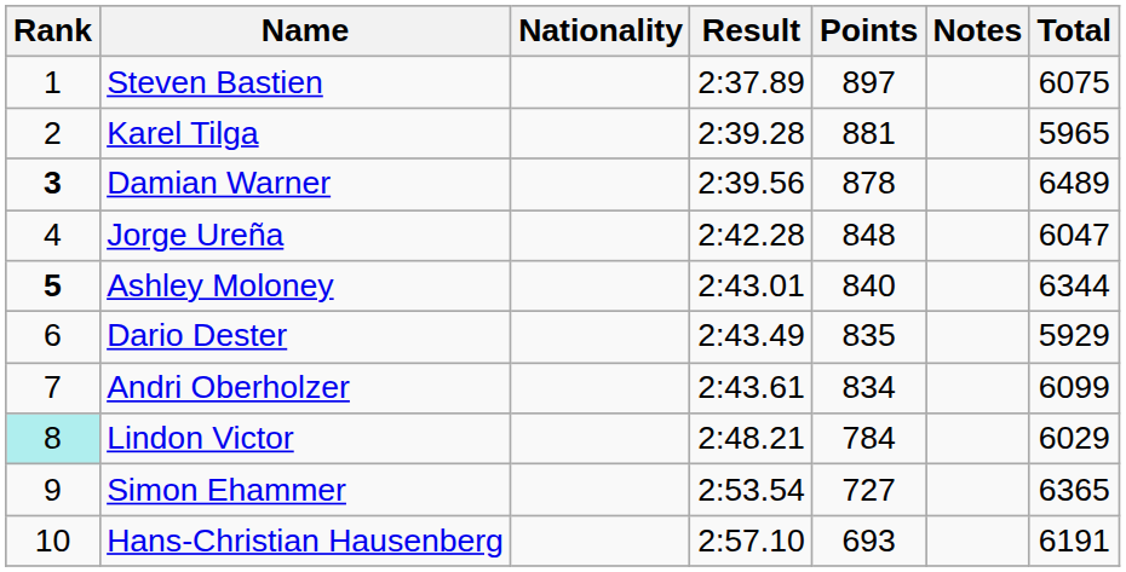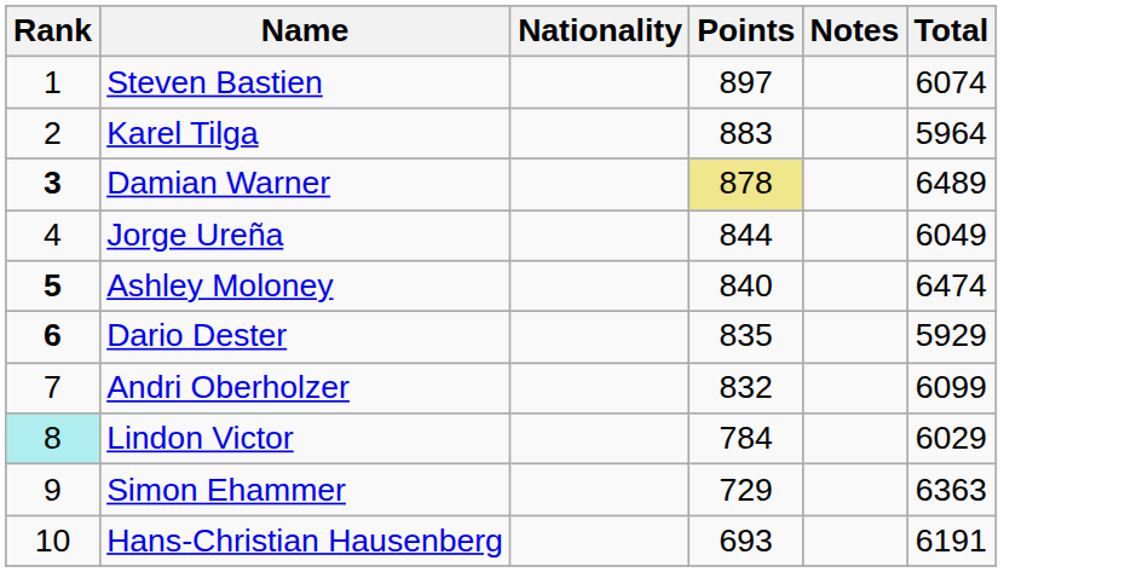 <table class="wikitable sortable" style="text-align:center">
 <tr>
 <th>Rank</th>
 <th>Name</th>
 <th>Nationality</th>
-<th>Result</th>
 <th>Points</th>
 <th>Notes</th>
 <th>Total</th>
 </tr>
 <tr>
 <td>1</td>
 <td align="left"><a href='#'>Steven Bastien</a></td>
 <td align=left></td>
-<td>2:37.89</td>
 <td>897</td>
 <td></td>
-<td>6075</td>
+<td>6074</td>
 </tr>
 <tr>
 <td>2</td>
 <td align="left"><a href='#'>Karel Tilga</a></td>
 <td align=left></td>
-<td>2:39.28</td>
-<td>881</td>
+<td>883</td>
 <td></td>
-<td>5965</td>
+<td>5964</td>
 </tr>
 <tr>
 <td><strong>3</strong></td>
 <td align="left"><a href='#'>Damian Warner</a></td>
 <td align=left></td>
-<td>2:39.56</td>
-<td>878</td>
+<td style="background: khaki;">878</td>
 <td></td>
 <td>6489</td>
 </tr>
 <tr>
 <td>4</td>
 <td align="left"><a href='#'>Jorge Ureña</a></td>
 <td align=left></td>
-<td>2:42.28</td>
-<td>848</td>
+<td>844</td>
 <td></td>
-<td>6047</td>
+<td>6049</td>
 </tr>
 <tr>
 <td><strong>5</strong></td>
 <td align="left"><a href='#'>Ashley Moloney</a></td>
 <td align=left></td>
-<td>2:43.01</td>
 <td>840</td>
 <td></td>
-<td>6344</td>
+<td>6474</td>
 </tr>
 <tr>
-<td>6</td>
+<td><strong>6</strong></td>
 <td align="left"><a href='#'>Dario Dester</a></td>
 <td align=left></td>
-<td>2:43.49</td>
 <td>835</td>
 <td></td>
 <td>5929</td>
 </tr>
 <tr>
 <td>7</td>
 <td align="left"><a href='#'>Andri Oberholzer</a></td>
 <td align=left></td>
-<td>2:43.61</td>
-<td>834</td>
+<td>832</td>
 <td></td>
 <td>6099</td>
 </tr>
 <tr>
 <td style="background: paleturquoise;">8</td>
 <td align="left"><a href='#'>Lindon Victor</a></td>
 <td align=left></td>
-<td>2:48.21</td>
 <td>784</td>
 <td></td>
 <td>6029</td>
 </tr>
 <tr>
 <td>9</td>
 <td align="left"><a href='#'>Simon Ehammer</a></td>
 <td align=left></td>
-<td>2:53.54</td>
-<td>727</td>
+<td>729</td>
 <td></td>
-<td>6365</td>
+<td>6363</td>
 </tr>
 <tr>
 <td>10</td>
 <td align="left"><a href='#'>Hans-Christian Hausenberg</a></td>
 <td align=left></td>
-<td>2:57.10</td>
 <td>693</td>
 <td></td>
 <td>6191</td>
 </tr>
 </table>
